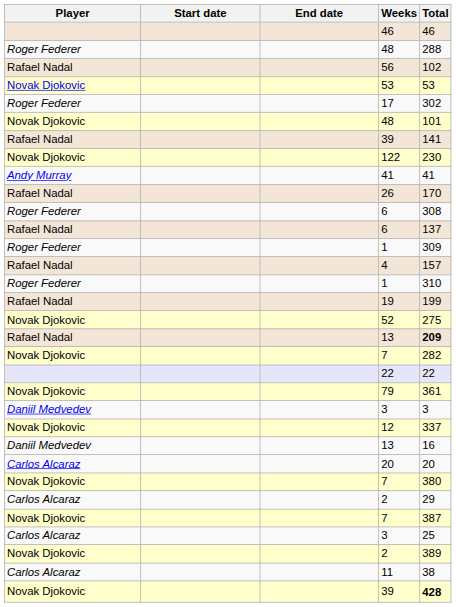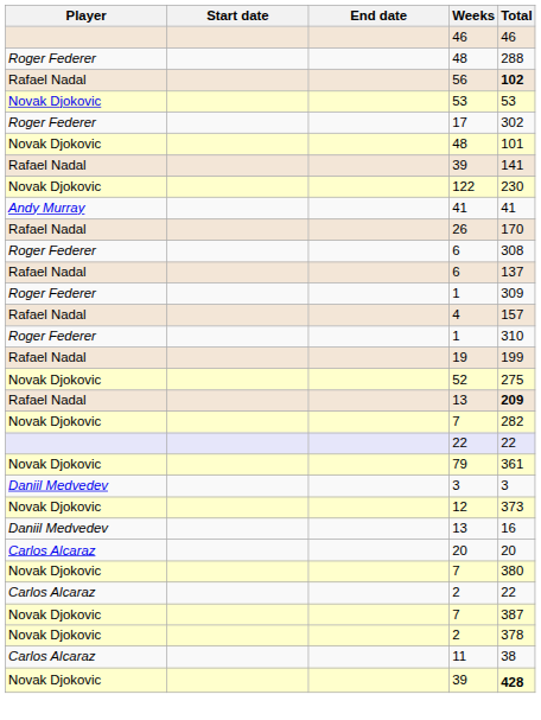 <table class="sortable wikitable">
 <tr>
 <th width=185>Player</th>
 <th width=160>Start date</th>
 <th width=160>End date</th>
 <th>Weeks</th>
 <th>Total</th>
 </tr>
 <tr style="background:#f3e6d7">
 <td> </td>
 <td></td>
 <td></td>
 <td>46</td>
 <td>46</td>
 </tr>
 <tr>
 <td> <em>Roger Federer </em></td>
 <td></td>
 <td></td>
 <td>48</td>
 <td>288</td>
 </tr>
 <tr style="background:#f3e6d7">
 <td> Rafael Nadal </td>
 <td></td>
 <td></td>
 <td>56</td>
-<td>102</td>
+<td><strong>102</strong></td>
 </tr>
 <tr style="background:#ffc">
 <td> <a href='#'>Novak Djokovic</a></td>
 <td></td>
 <td></td>
 <td>53</td>
 <td>53</td>
 </tr>
 <tr>
 <td> <em>Roger Federer </em></td>
 <td></td>
 <td></td>
 <td>17</td>
 <td>302</td>
 </tr>
 <tr style="background:#ffc">
 <td> Novak Djokovic </td>
 <td></td>
 <td></td>
 <td>48</td>
 <td>101</td>
 </tr>
 <tr style="background:#f3e6d7">
 <td> Rafael Nadal </td>
 <td></td>
 <td></td>
 <td>39</td>
 <td>141</td>
 </tr>
 <tr style="background:#ffc">
 <td> Novak Djokovic </td>
 <td></td>
 <td></td>
 <td>122</td>
 <td>230</td>
 </tr>
 <tr>
 <td> <em><a href='#'>Andy Murray</a></em></td>
 <td></td>
 <td></td>
 <td>41</td>
 <td>41</td>
 </tr>
 <tr style="background:#f3e6d7">
 <td> Rafael Nadal </td>
 <td></td>
 <td></td>
 <td>26</td>
 <td>170</td>
 </tr>
 <tr>
 <td> <em>Roger Federer </em></td>
 <td></td>
 <td></td>
 <td>6</td>
 <td>308</td>
 </tr>
 <tr style="background:#f3e6d7">
 <td> Rafael Nadal </td>
 <td></td>
 <td></td>
 <td>6</td>
 <td>137</td>
 </tr>
 <tr>
 <td> <em>Roger Federer </em></td>
 <td></td>
 <td></td>
 <td>1</td>
 <td>309</td>
 </tr>
 <tr style="background:#f3e6d7">
 <td> Rafael Nadal </td>
 <td></td>
 <td></td>
 <td>4</td>
 <td>157</td>
 </tr>
 <tr>
 <td> <em>Roger Federer </em></td>
 <td></td>
 <td></td>
 <td>1</td>
 <td>310</td>
 </tr>
 <tr style="background:#f3e6d7">
 <td> Rafael Nadal </td>
 <td></td>
 <td></td>
 <td>19</td>
 <td>199</td>
 </tr>
 <tr style="background:#ffc">
 <td> Novak Djokovic </td>
 <td></td>
 <td></td>
 <td>52</td>
 <td>275</td>
 </tr>
 <tr style="background:#f3e6d7">
 <td> Rafael Nadal </td>
 <td></td>
 <td></td>
 <td>13</td>
 <td><strong>209</strong></td>
 </tr>
 <tr style="background:#ffc">
 <td> Novak Djokovic </td>
 <td></td>
 <td></td>
 <td>7</td>
 <td>282</td>
 </tr>
 <tr>
 <td scope="row" style="background-color:#e6e6fa"><em></em></td>
 <td scope="row" style="background-color:#e6e6fa"></td>
 <td scope="row" style="background-color:#e6e6fa"></td>
 <td scope="row" style="background-color:#e6e6fa">22</td>
 <td scope="row" style="background-color:#e6e6fa">22</td>
 </tr>
 <tr style="background:#ffffcc">
 <td> Novak Djokovic </td>
 <td></td>
 <td></td>
 <td>79</td>
 <td>361</td>
 </tr>
 <tr>
 <td> <em><a href='#'>Daniil Medvedev</a></em></td>
 <td></td>
 <td></td>
 <td>3</td>
 <td>3</td>
 </tr>
 <tr style="background:#ffffcc">
 <td> Novak Djokovic </td>
 <td></td>
 <td></td>
 <td>12</td>
-<td>337</td>
+<td>373</td>
 </tr>
 <tr>
 <td> <em>Daniil Medvedev </em></td>
 <td></td>
 <td></td>
 <td>13</td>
 <td>16</td>
 </tr>
 <tr>
 <td> <em><a href='#'>Carlos Alcaraz</a></em></td>
 <td></td>
 <td></td>
 <td>20</td>
 <td>20</td>
 </tr>
 <tr style="background:#ffffcc">
 <td> Novak Djokovic </td>
 <td></td>
 <td></td>
 <td>7</td>
 <td>380</td>
 </tr>
 <tr>
 <td> <em>Carlos Alcaraz</em> </td>
 <td></td>
 <td></td>
 <td>2</td>
-<td>29</td>
+<td>22</td>
 </tr>
 <tr style="background:#ffffcc">
 <td> Novak Djokovic </td>
 <td></td>
 <td></td>
 <td>7</td>
 <td>387</td>
 </tr>
-<tr>
-<td> <em>Carlos Alcaraz</em> </td>
-<td></td>
-<td></td>
-<td>3</td>
-<td>25</td>
-</tr>
 <tr style="background:#ffffcc">
 <td> Novak Djokovic </td>
 <td></td>
 <td></td>
 <td>2</td>
-<td>389</td>
+<td>378</td>
 </tr>
 <tr>
 <td> <em>Carlos Alcaraz</em> </td>
 <td></td>
 <td></td>
 <td>11</td>
 <td>38</td>
 </tr>
 <tr style="background:#ffffcc">
 <td> Novak Djokovic </td>
 <td></td>
 <td></td>
 <td>39</td>
 <td><strong>428</strong><sup></sup></td>
 </tr>
 </table>
